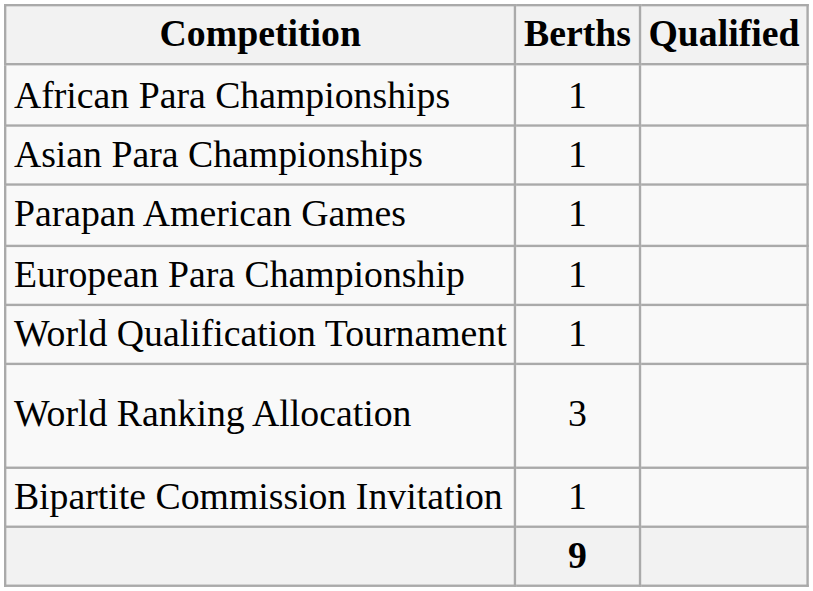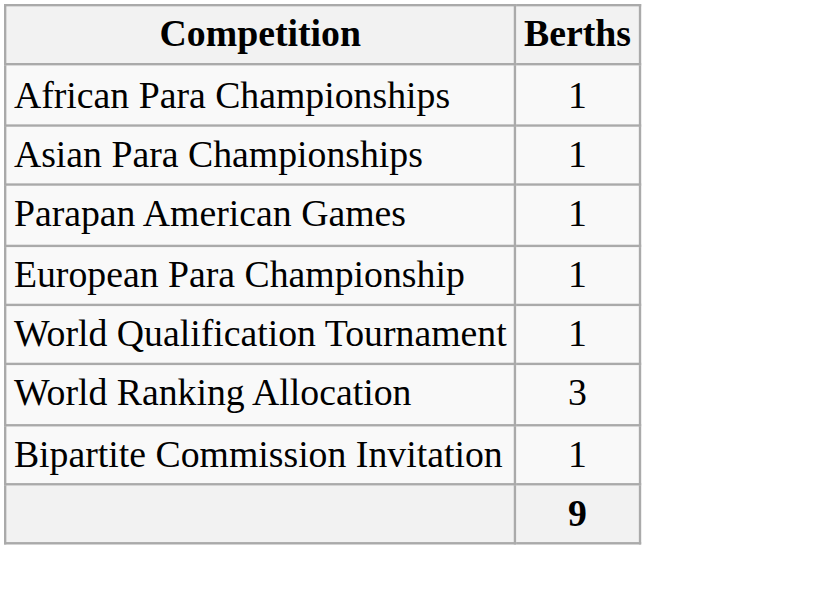 <table class="wikitable">
 <tr>
 <th>Competition</th>
 <th>Berths</th>
-<th>Qualified</th>
 </tr>
 <tr>
 <td>African Para Championships</td>
 <td align="center">1</td>
-<td></td>
 </tr>
 <tr>
 <td>Asian Para Championships</td>
 <td align="center">1</td>
-<td></td>
 </tr>
 <tr>
 <td>Parapan American Games</td>
 <td align="center">1</td>
-<td></td>
 </tr>
 <tr>
 <td>European Para Championship</td>
 <td align="center">1</td>
-<td></td>
 </tr>
 <tr>
 <td>World Qualification Tournament</td>
 <td align="center">1</td>
-<td></td>
 </tr>
 <tr>
 <td>World Ranking Allocation</td>
 <td align="center">3</td>
-<td><br><br></td>
 </tr>
 <tr>
 <td>Bipartite Commission Invitation</td>
 <td align="center">1</td>
-<td></td>
 </tr>
 <tr>
 <th></th>
 <th>9</th>
-<th></th>
 </tr>
 </table>
